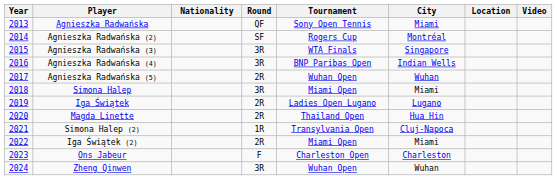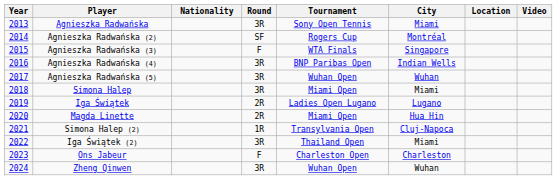 <table class="wikitable" style="width: 100%; text-align:center; font-size:90k%">
 <tr>
 <th>Year</th>
 <th>Player</th>
 <th>Nationality</th>
 <th>Round</th>
 <th>Tournament</th>
 <th>City</th>
 <th>Location</th>
 <th>Video</th>
 </tr>
 <tr>
 <td><a href='#'>2013</a></td>
 <td><a href='#'>Agnieszka Radwańska</a></td>
 <td></td>
-<td>QF</td>
+<td>3R</td>
 <td><a href='#'>Sony Open Tennis</a></td>
 <td><a href='#'>Miami</a></td>
 <td></td>
 <td></td>
 </tr>
 <tr>
 <td><a href='#'>2014</a></td>
 <td>Agnieszka Radwańska <small>(2) </small></td>
 <td></td>
 <td>SF</td>
 <td><a href='#'>Rogers Cup</a></td>
 <td><a href='#'>Montréal</a></td>
 <td></td>
 <td></td>
 </tr>
 <tr>
 <td><a href='#'>2015</a></td>
 <td>Agnieszka Radwańska <small>(3) </small></td>
 <td></td>
-<td>3R</td>
+<td>F</td>
 <td><a href='#'>WTA Finals</a></td>
 <td><a href='#'>Singapore</a></td>
 <td></td>
 <td></td>
 </tr>
 <tr>
 <td><a href='#'>2016</a></td>
 <td>Agnieszka Radwańska <small>(4) </small></td>
 <td></td>
 <td>3R</td>
 <td><a href='#'>BNP Paribas Open</a></td>
 <td><a href='#'>Indian Wells</a></td>
 <td></td>
 <td></td>
 </tr>
 <tr>
 <td><a href='#'>2017</a></td>
 <td>Agnieszka Radwańska <small>(5) </small></td>
 <td></td>
-<td>2R</td>
+<td>3R</td>
 <td><a href='#'>Wuhan Open</a></td>
 <td><a href='#'>Wuhan</a></td>
 <td></td>
 <td></td>
 </tr>
 <tr>
 <td><a href='#'>2018</a></td>
 <td><a href='#'>Simona Halep</a></td>
 <td></td>
 <td>3R</td>
 <td><a href='#'>Miami Open</a></td>
 <td>Miami</td>
 <td></td>
 <td></td>
 </tr>
 <tr>
 <td><a href='#'>2019</a></td>
 <td><a href='#'>Iga Świątek</a></td>
 <td></td>
 <td>2R</td>
 <td><a href='#'>Ladies Open Lugano</a></td>
 <td><a href='#'>Lugano</a></td>
 <td></td>
 <td></td>
 </tr>
 <tr>
 <td><a href='#'>2020</a></td>
 <td><a href='#'>Magda Linette</a></td>
 <td></td>
 <td>2R</td>
-<td><a href='#'>Thailand Open</a></td>
+<td><a href='#'>Miami Open</a></td>
 <td><a href='#'>Hua Hin</a></td>
 <td></td>
 <td></td>
 </tr>
 <tr>
 <td><a href='#'>2021</a></td>
 <td>Simona Halep <small>(2)</small></td>
 <td></td>
 <td>1R</td>
 <td><a href='#'>Transylvania Open</a></td>
 <td><a href='#'>Cluj-Napoca</a></td>
 <td></td>
 <td></td>
 </tr>
 <tr>
 <td><a href='#'>2022</a></td>
 <td>Iga Świątek <small>(2)</small></td>
 <td></td>
-<td>2R</td>
-<td><a href='#'>Miami Open</a></td>
+<td>3R</td>
+<td><a href='#'>Thailand Open</a></td>
 <td>Miami</td>
 <td></td>
 <td></td>
 </tr>
 <tr>
 <td><a href='#'>2023</a></td>
 <td><a href='#'>Ons Jabeur</a></td>
 <td></td>
 <td>F</td>
 <td><a href='#'>Charleston Open</a></td>
 <td><a href='#'>Charleston</a></td>
 <td></td>
 <td></td>
 </tr>
 <tr>
 <td><a href='#'>2024</a></td>
 <td><a href='#'>Zheng Qinwen</a></td>
 <td></td>
 <td>3R</td>
 <td><a href='#'>Wuhan Open</a></td>
 <td>Wuhan</td>
 <td></td>
 <td></td>
 </tr>
 </table>
